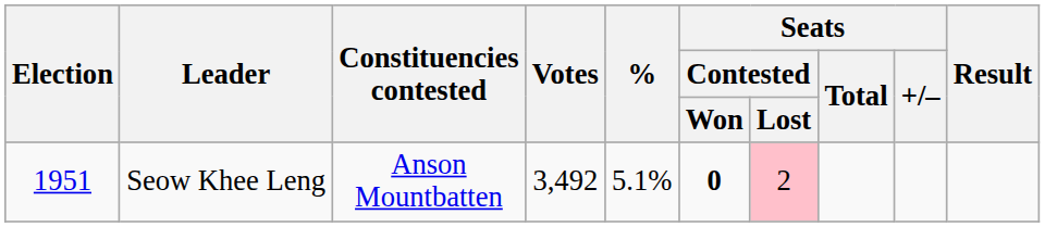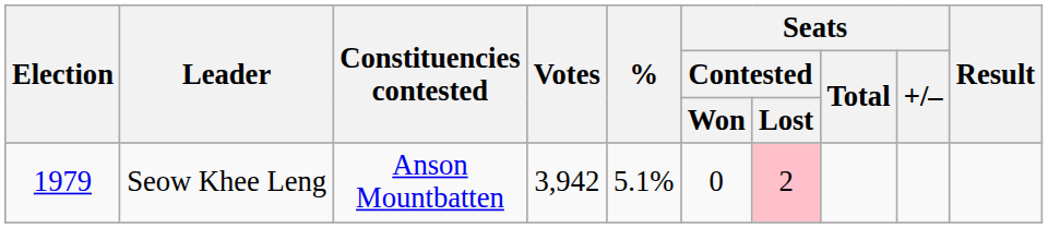 <table class=wikitable style="text-align: center;">
 <tr>
 <th rowspan=3>Election</th>
 <th rowspan=3>Leader</th>
 <th rowspan=3>Constituencies<br>contested</th>
 <th rowspan=3>Votes</th>
 <th rowspan=3>%</th>
 <th colspan=4>Seats</th>
 <th rowspan=3>Result</th>
 </tr>
 <tr>
 <th colspan=2>Contested</th>
 <th rowspan=2>Total</th>
 <th rowspan=2>+/–</th>
 </tr>
 <tr>
 <th>Won</th>
 <th>Lost</th>
 </tr>
 <tr>
-<td><a href='#'>1951</a></td>
+<td><a href='#'>1979</a></td>
 <td>Seow Khee Leng</td>
 <td><a href='#'>Anson</a><br><a href='#'>Mountbatten</a></td>
-<td>3,492</td>
+<td>3,942</td>
 <td>5.1%</td>
-<td><strong>0</strong></td>
+<td>0</td>
 <td style="background: pink;">2</td>
 <td></td>
 <td></td>
 <td></td>
 </tr>
 </table>
